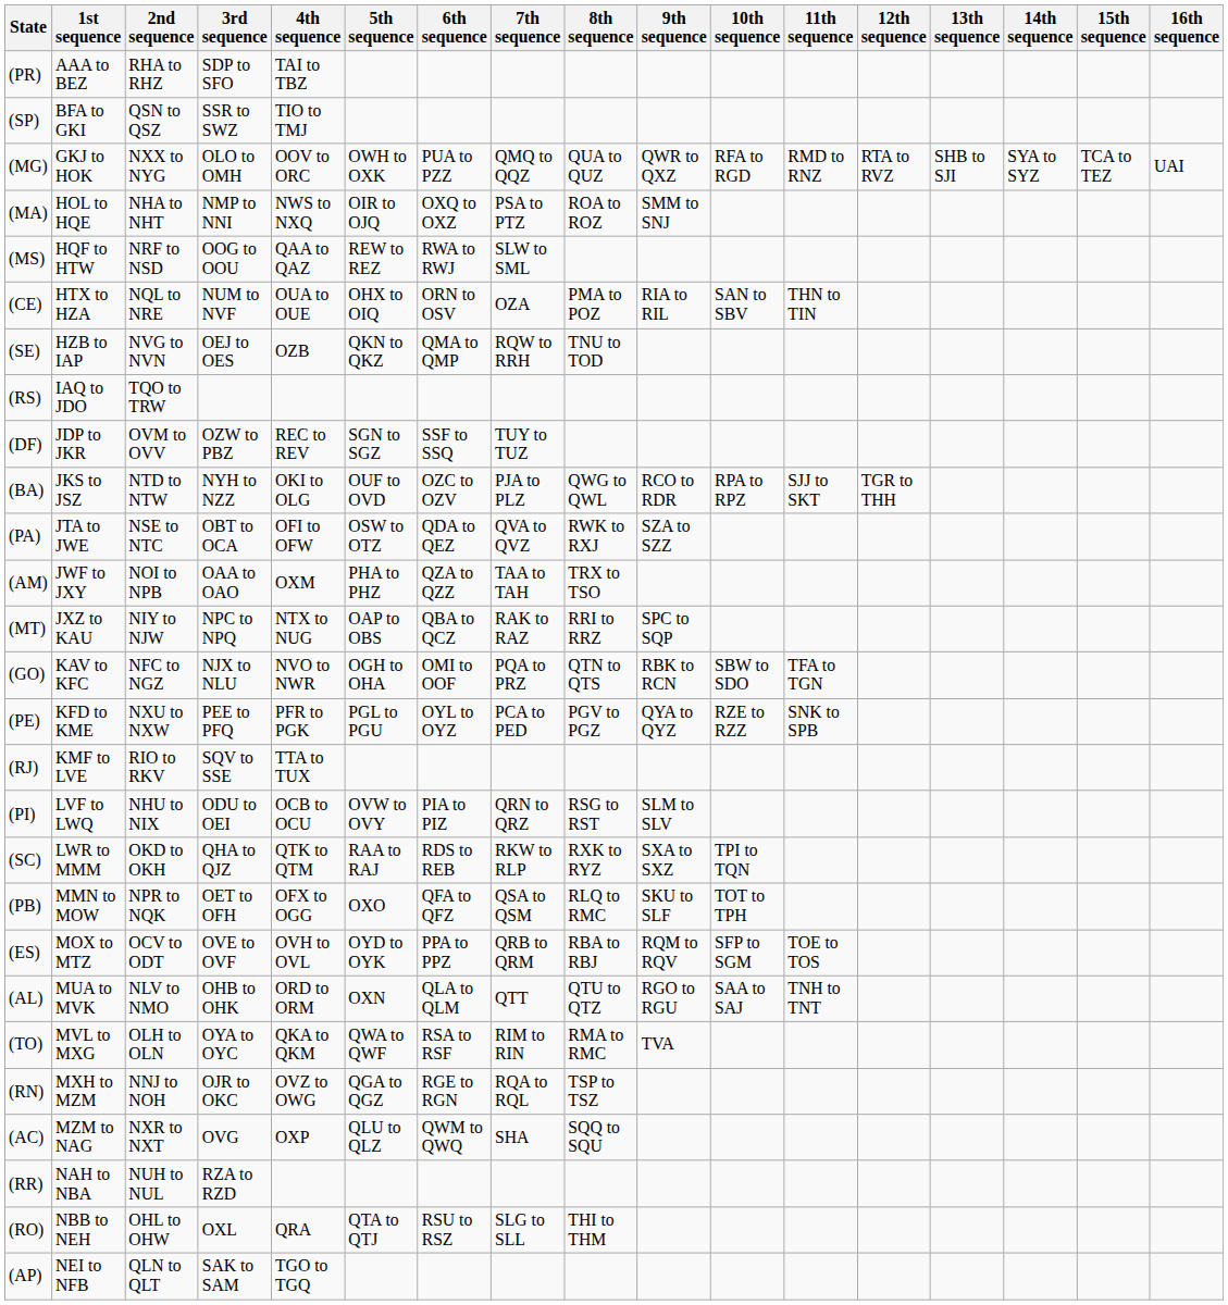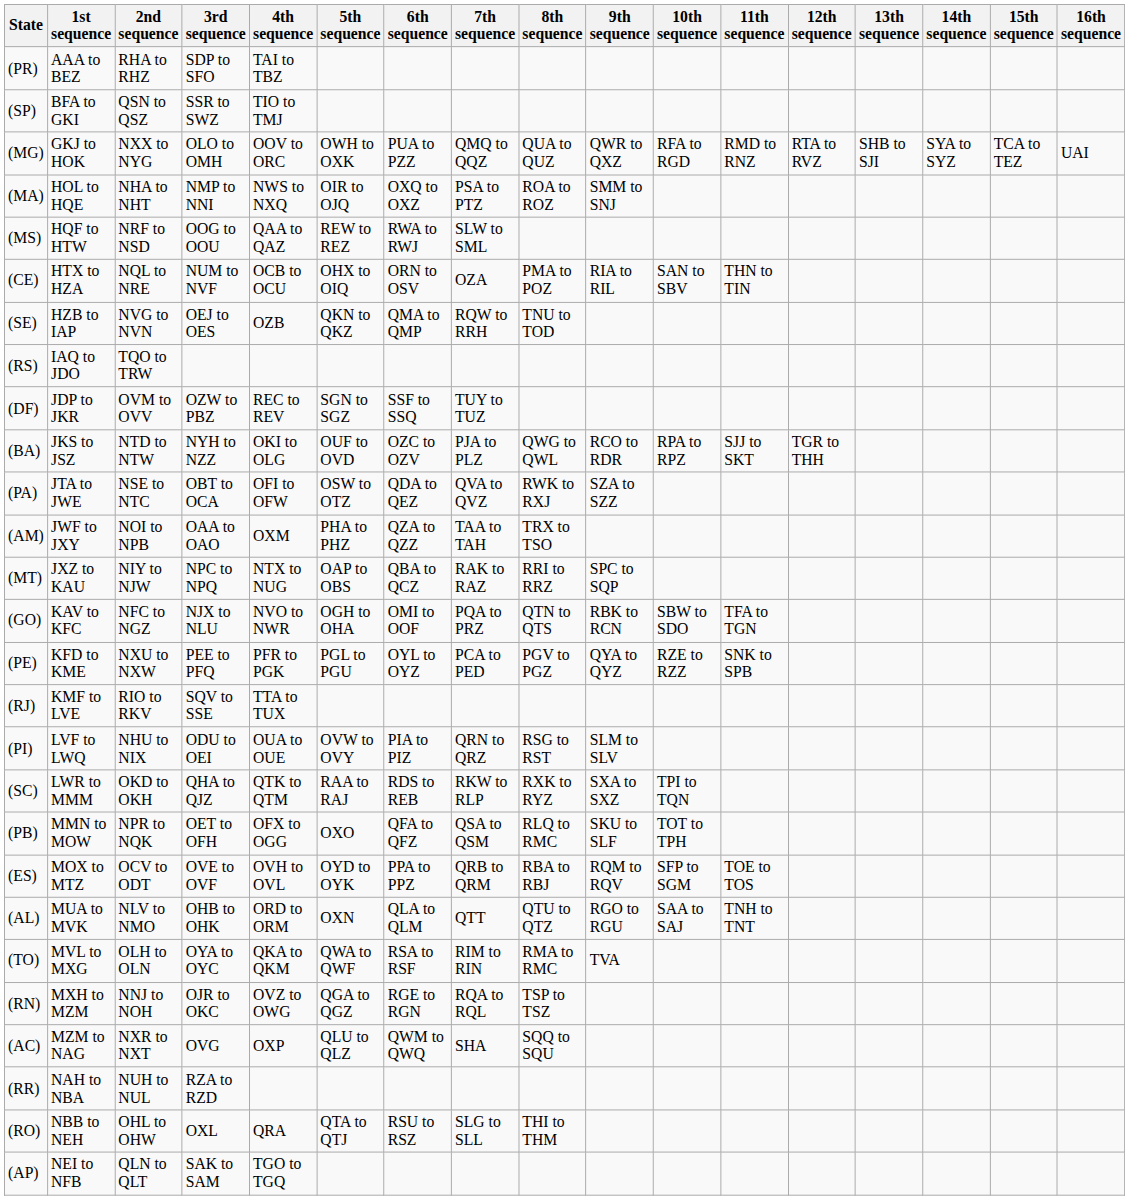 <table class="wikitable">
 <tr>
 <th>State</th>
 <th>1st sequence</th>
 <th>2nd sequence</th>
 <th>3rd sequence</th>
 <th>4th sequence</th>
 <th>5th sequence</th>
 <th>6th sequence</th>
 <th>7th sequence</th>
 <th>8th sequence</th>
 <th>9th sequence</th>
 <th>10th sequence</th>
 <th>11th sequence</th>
 <th>12th sequence</th>
 <th>13th sequence</th>
 <th>14th sequence</th>
 <th>15th sequence</th>
 <th>16th sequence</th>
 </tr>
 <tr>
 <td> (PR)</td>
 <td>AAA to BEZ</td>
 <td>RHA to RHZ</td>
 <td>SDP to SFO</td>
 <td>TAI to TBZ</td>
 <td></td>
 <td></td>
 <td></td>
 <td></td>
 <td></td>
 <td></td>
 <td></td>
 <td></td>
 <td></td>
 <td></td>
 <td></td>
 <td></td>
 </tr>
 <tr>
 <td> (SP)</td>
 <td>BFA to GKI</td>
 <td>QSN to QSZ</td>
 <td>SSR to SWZ</td>
 <td>TIO to TMJ</td>
 <td></td>
 <td></td>
 <td></td>
 <td></td>
 <td></td>
 <td></td>
 <td></td>
 <td></td>
 <td></td>
 <td></td>
 <td></td>
 <td></td>
 </tr>
 <tr>
 <td> (MG)</td>
 <td>GKJ to HOK</td>
 <td>NXX to NYG</td>
 <td>OLO to OMH</td>
 <td>OOV to ORC</td>
 <td>OWH to OXK</td>
 <td>PUA to PZZ</td>
 <td>QMQ to QQZ</td>
 <td>QUA to QUZ</td>
 <td>QWR to QXZ</td>
 <td>RFA to RGD</td>
 <td>RMD to RNZ</td>
 <td>RTA to RVZ</td>
 <td>SHB to SJI</td>
 <td>SYA to SYZ</td>
 <td>TCA to TEZ</td>
 <td>UAI</td>
 </tr>
 <tr>
 <td> (MA)</td>
 <td>HOL to HQE</td>
 <td>NHA to NHT</td>
 <td>NMP to NNI</td>
 <td>NWS to NXQ</td>
 <td>OIR to OJQ</td>
 <td>OXQ to OXZ</td>
 <td>PSA to PTZ</td>
 <td>ROA to ROZ</td>
 <td>SMM to SNJ</td>
 <td></td>
 <td></td>
 <td></td>
 <td></td>
 <td></td>
 <td></td>
 <td></td>
 </tr>
 <tr>
 <td> (MS)</td>
 <td>HQF to HTW</td>
 <td>NRF to NSD</td>
 <td>OOG to OOU</td>
 <td>QAA to QAZ</td>
 <td>REW to REZ</td>
 <td>RWA to RWJ</td>
 <td>SLW to SML</td>
 <td></td>
 <td></td>
 <td></td>
 <td></td>
 <td></td>
 <td></td>
 <td></td>
 <td></td>
 <td></td>
 </tr>
 <tr>
 <td> (CE)</td>
 <td>HTX to HZA</td>
 <td>NQL to NRE</td>
 <td>NUM to NVF</td>
-<td>OUA to OUE</td>
+<td>OCB to OCU</td>
 <td>OHX to OIQ</td>
 <td>ORN to OSV</td>
 <td>OZA</td>
 <td>PMA to POZ</td>
 <td>RIA to RIL</td>
 <td>SAN to SBV</td>
 <td>THN to TIN</td>
 <td></td>
 <td></td>
 <td></td>
 <td></td>
 <td></td>
 </tr>
 <tr>
 <td> (SE)</td>
 <td>HZB to IAP</td>
 <td>NVG to NVN</td>
 <td>OEJ to OES</td>
 <td>OZB</td>
 <td>QKN to QKZ</td>
 <td>QMA to QMP</td>
 <td>RQW to RRH</td>
 <td>TNU to TOD</td>
 <td></td>
 <td></td>
 <td></td>
 <td></td>
 <td></td>
 <td></td>
 <td></td>
 <td></td>
 </tr>
 <tr>
 <td> (RS)</td>
 <td>IAQ to JDO</td>
 <td>TQO to TRW</td>
 <td></td>
 <td></td>
 <td></td>
 <td></td>
 <td></td>
 <td></td>
 <td></td>
 <td></td>
 <td></td>
 <td></td>
 <td></td>
 <td></td>
 <td></td>
 <td></td>
 </tr>
 <tr>
 <td> (DF)</td>
 <td>JDP to JKR</td>
 <td>OVM to OVV</td>
 <td>OZW to PBZ</td>
 <td>REC to REV</td>
 <td>SGN to SGZ</td>
 <td>SSF to SSQ</td>
 <td>TUY to TUZ</td>
 <td></td>
 <td></td>
 <td></td>
 <td></td>
 <td></td>
 <td></td>
 <td></td>
 <td></td>
 <td></td>
 </tr>
 <tr>
 <td> (BA)</td>
 <td>JKS to JSZ</td>
 <td>NTD to NTW</td>
 <td>NYH to NZZ</td>
 <td>OKI to OLG</td>
 <td>OUF to OVD</td>
 <td>OZC to OZV</td>
 <td>PJA to PLZ</td>
 <td>QWG to QWL</td>
 <td>RCO to RDR</td>
 <td>RPA to RPZ</td>
 <td>SJJ to SKT</td>
 <td>TGR to THH</td>
 <td></td>
 <td></td>
 <td></td>
 <td></td>
 </tr>
 <tr>
 <td> (PA)</td>
 <td>JTA to JWE</td>
 <td>NSE to NTC</td>
 <td>OBT to OCA</td>
 <td>OFI to OFW</td>
 <td>OSW to OTZ</td>
 <td>QDA to QEZ</td>
 <td>QVA to QVZ</td>
 <td>RWK to RXJ</td>
 <td>SZA to SZZ</td>
 <td></td>
 <td></td>
 <td></td>
 <td></td>
 <td></td>
 <td></td>
 <td></td>
 </tr>
 <tr>
 <td> (AM)</td>
 <td>JWF to JXY</td>
 <td>NOI to NPB</td>
 <td>OAA to OAO</td>
 <td>OXM</td>
 <td>PHA to PHZ</td>
 <td>QZA to QZZ</td>
 <td>TAA to TAH</td>
 <td>TRX to TSO</td>
 <td></td>
 <td></td>
 <td></td>
 <td></td>
 <td></td>
 <td></td>
 <td></td>
 <td></td>
 </tr>
 <tr>
 <td> (MT)</td>
 <td>JXZ to KAU</td>
 <td>NIY to NJW</td>
 <td>NPC to NPQ</td>
 <td>NTX to NUG</td>
 <td>OAP to OBS</td>
 <td>QBA to QCZ</td>
 <td>RAK to RAZ</td>
 <td>RRI to RRZ</td>
 <td>SPC to SQP</td>
 <td></td>
 <td></td>
 <td></td>
 <td></td>
 <td></td>
 <td></td>
 <td></td>
 </tr>
 <tr>
 <td> (GO)</td>
 <td>KAV to KFC</td>
 <td>NFC to NGZ</td>
 <td>NJX to NLU</td>
 <td>NVO to NWR</td>
 <td>OGH to OHA</td>
 <td>OMI to OOF</td>
 <td>PQA to PRZ</td>
 <td>QTN to QTS</td>
 <td>RBK to RCN</td>
 <td>SBW to SDO</td>
 <td>TFA to TGN</td>
 <td></td>
 <td></td>
 <td></td>
 <td></td>
 <td></td>
 </tr>
 <tr>
 <td> (PE)</td>
 <td>KFD to KME</td>
 <td>NXU to NXW</td>
 <td>PEE to PFQ</td>
 <td>PFR to PGK</td>
 <td>PGL to PGU</td>
 <td>OYL to OYZ</td>
 <td>PCA to PED</td>
 <td>PGV to PGZ</td>
 <td>QYA to QYZ</td>
 <td>RZE to RZZ</td>
 <td>SNK to SPB</td>
 <td></td>
 <td></td>
 <td></td>
 <td></td>
 <td></td>
 </tr>
 <tr>
 <td> (RJ)</td>
 <td>KMF to LVE</td>
 <td>RIO to RKV</td>
 <td>SQV to SSE</td>
 <td>TTA to TUX</td>
 <td></td>
 <td></td>
 <td></td>
 <td></td>
 <td></td>
 <td></td>
 <td></td>
 <td></td>
 <td></td>
 <td></td>
 <td></td>
 <td></td>
 </tr>
 <tr>
 <td> (PI)</td>
 <td>LVF to LWQ</td>
 <td>NHU to NIX</td>
 <td>ODU to OEI</td>
-<td>OCB to OCU</td>
+<td>OUA to OUE</td>
 <td>OVW to OVY</td>
 <td>PIA to PIZ</td>
 <td>QRN to QRZ</td>
 <td>RSG to RST</td>
 <td>SLM to SLV</td>
 <td></td>
 <td></td>
 <td></td>
 <td></td>
 <td></td>
 <td></td>
 <td></td>
 </tr>
 <tr>
 <td> (SC)</td>
 <td>LWR to MMM</td>
 <td>OKD to OKH</td>
 <td>QHA to QJZ</td>
 <td>QTK to QTM</td>
 <td>RAA to RAJ</td>
 <td>RDS to REB</td>
 <td>RKW to RLP</td>
 <td>RXK to RYZ</td>
 <td>SXA to SXZ</td>
 <td>TPI to TQN</td>
 <td></td>
 <td></td>
 <td></td>
 <td></td>
 <td></td>
 <td></td>
 </tr>
 <tr>
 <td> (PB)</td>
 <td>MMN to MOW</td>
 <td>NPR to NQK</td>
 <td>OET to OFH</td>
 <td>OFX to OGG</td>
 <td>OXO</td>
 <td>QFA to QFZ</td>
 <td>QSA to QSM</td>
 <td>RLQ to RMC</td>
 <td>SKU to SLF</td>
 <td>TOT to TPH</td>
 <td></td>
 <td></td>
 <td></td>
 <td></td>
 <td></td>
 <td></td>
 </tr>
 <tr>
 <td> (ES)</td>
 <td>MOX to MTZ</td>
 <td>OCV to ODT</td>
 <td>OVE to OVF</td>
 <td>OVH to OVL</td>
 <td>OYD to OYK</td>
 <td>PPA to PPZ</td>
 <td>QRB to QRM</td>
 <td>RBA to RBJ</td>
 <td>RQM to RQV</td>
 <td>SFP to SGM</td>
 <td>TOE to TOS</td>
 <td></td>
 <td></td>
 <td></td>
 <td></td>
 <td></td>
 </tr>
 <tr>
 <td> (AL)</td>
 <td>MUA to MVK</td>
 <td>NLV to NMO</td>
 <td>OHB to OHK</td>
 <td>ORD to ORM</td>
 <td>OXN</td>
 <td>QLA to QLM</td>
 <td>QTT</td>
 <td>QTU to QTZ</td>
 <td>RGO to RGU</td>
 <td>SAA to SAJ</td>
 <td>TNH to TNT</td>
 <td></td>
 <td></td>
 <td></td>
 <td></td>
 <td></td>
 </tr>
 <tr>
 <td> (TO)</td>
 <td>MVL to MXG</td>
 <td>OLH to OLN</td>
 <td>OYA to OYC</td>
 <td>QKA to QKM</td>
 <td>QWA to QWF</td>
 <td>RSA to RSF</td>
 <td>RIM to RIN</td>
 <td>RMA to RMC</td>
 <td>TVA</td>
 <td></td>
 <td></td>
 <td></td>
 <td></td>
 <td></td>
 <td></td>
 <td></td>
 </tr>
 <tr>
 <td> (RN)</td>
 <td>MXH to MZM</td>
 <td>NNJ to NOH</td>
 <td>OJR to OKC</td>
 <td>OVZ to OWG</td>
 <td>QGA to QGZ</td>
 <td>RGE to RGN</td>
 <td>RQA to RQL</td>
 <td>TSP to TSZ</td>
 <td></td>
 <td></td>
 <td></td>
 <td></td>
 <td></td>
 <td></td>
 <td></td>
 <td></td>
 </tr>
 <tr>
 <td> (AC)</td>
 <td>MZM to NAG</td>
 <td>NXR to NXT</td>
 <td>OVG</td>
 <td>OXP</td>
 <td>QLU to QLZ</td>
 <td>QWM to QWQ</td>
 <td>SHA</td>
 <td>SQQ to SQU</td>
 <td></td>
 <td></td>
 <td></td>
 <td></td>
 <td></td>
 <td></td>
 <td></td>
 <td></td>
 </tr>
 <tr>
 <td> (RR)</td>
 <td>NAH to NBA</td>
 <td>NUH to NUL</td>
 <td>RZA to RZD</td>
 <td></td>
 <td></td>
 <td></td>
 <td></td>
 <td></td>
 <td></td>
 <td></td>
 <td></td>
 <td></td>
 <td></td>
 <td></td>
 <td></td>
 <td></td>
 </tr>
 <tr>
 <td> (RO)</td>
 <td>NBB to NEH</td>
 <td>OHL to OHW</td>
 <td>OXL</td>
 <td>QRA</td>
 <td>QTA to QTJ</td>
 <td>RSU to RSZ</td>
 <td>SLG to SLL</td>
 <td>THI to THM</td>
 <td></td>
 <td></td>
 <td></td>
 <td></td>
 <td></td>
 <td></td>
 <td></td>
 <td></td>
 </tr>
 <tr>
 <td> (AP)</td>
 <td>NEI to NFB</td>
 <td>QLN to QLT</td>
 <td>SAK to SAM</td>
 <td>TGO to TGQ</td>
 <td></td>
 <td></td>
 <td></td>
 <td></td>
 <td></td>
 <td></td>
 <td></td>
 <td></td>
 <td></td>
 <td></td>
 <td></td>
 <td></td>
 </tr>
 </table>
